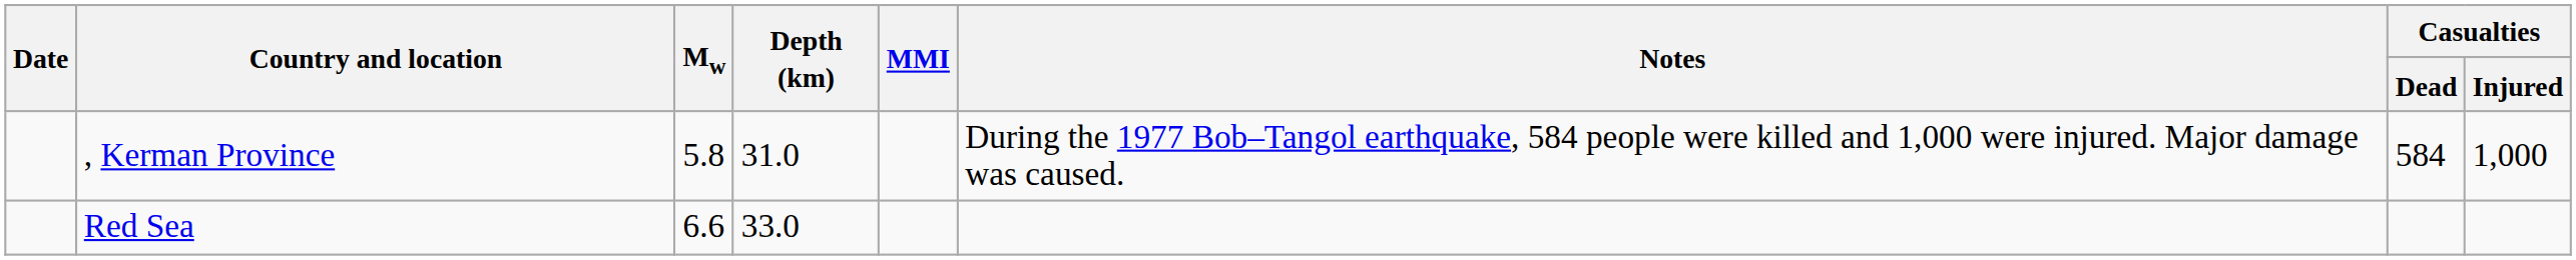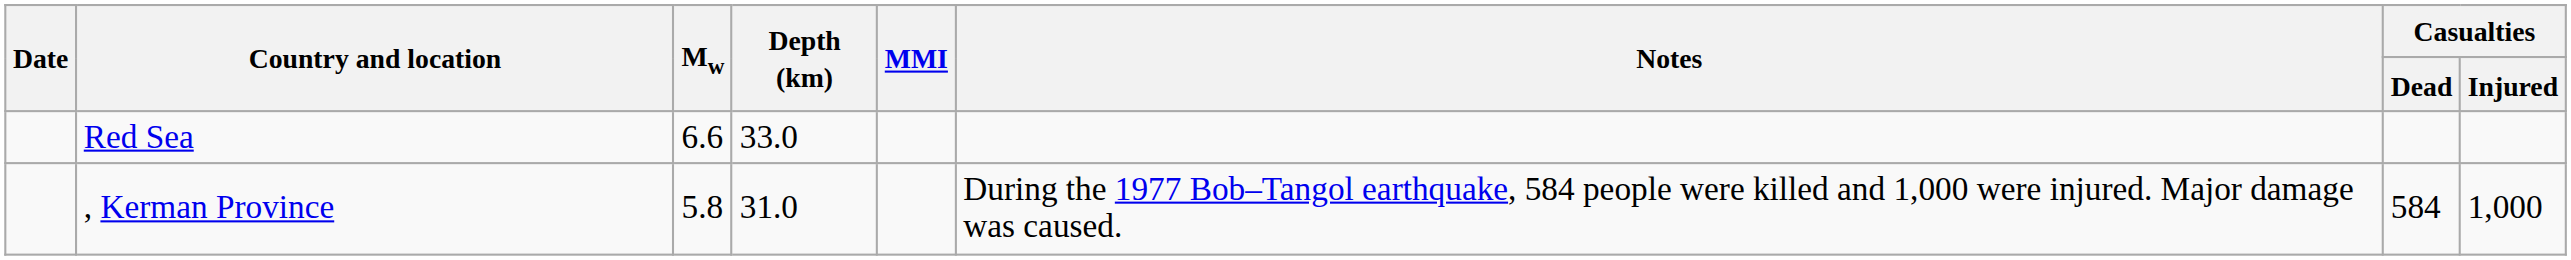 <table class="wikitable sortable sort-under" style="border:1px black; margin-left:1em;">
 <tr>
 <th rowspan="2"><small>Date</small></th>
 <th rowspan="2" style="width: 280px"><small>Country and location</small></th>
 <th rowspan="2"><small>M<sub>w</sub></small></th>
 <th rowspan="2"><small>Depth (km)</small></th>
 <th rowspan="2"><small><a href='#'>MMI</a></small></th>
 <th rowspan="2" class="unsortable"><small>Notes</small></th>
 <th colspan="2"><small>Casualties</small></th>
 </tr>
 <tr>
 <th><small>Dead</small></th>
 <th><small>Injured</small></th>
 </tr>
 <tr>
 <td></td>
+<td><a href='#'>Red Sea</a></td>
+<td>6.6</td>
+<td>33.0</td>
+<td></td>
+<td></td>
+<td></td>
+<td></td>
+</tr>
+<tr>
+<td></td>
 <td>, <a href='#'>Kerman Province</a></td>
 <td>5.8</td>
 <td>31.0</td>
 <td></td>
 <td>During the <a href='#'>1977 Bob–Tangol earthquake</a>, 584 people were killed and 1,000 were injured. Major damage was caused.</td>
 <td>584</td>
 <td>1,000</td>
 </tr>
-<tr>
-<td></td>
-<td><a href='#'>Red Sea</a></td>
-<td>6.6</td>
-<td>33.0</td>
-<td></td>
-<td></td>
-<td></td>
-<td></td>
-</tr>
 </table>
